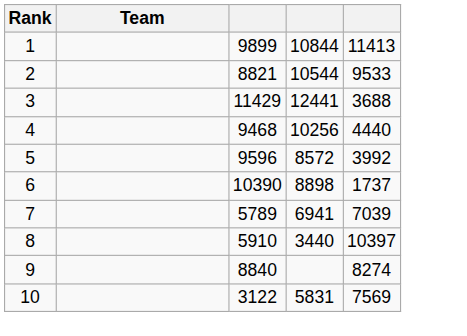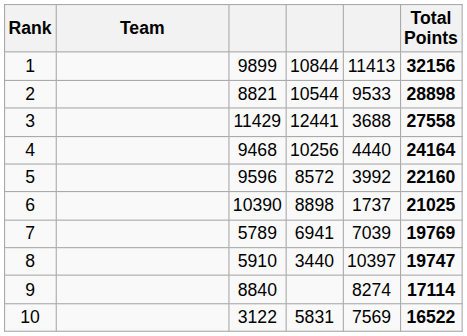 <table class="wikitable sortable" style="text-align:center">
 <tr>
 <th width=20>Rank</th>
 <th width=150>Team</th>
 <th width=40></th>
 <th width=40></th>
 <th width=40></th>
+<th width=40>Total<br>Points</th>
 </tr>
 <tr>
 <td>1</td>
 <td align=left></td>
 <td>9899</td>
 <td>10844</td>
 <td>11413</td>
+<td><strong>32156</strong></td>
 </tr>
 <tr>
 <td>2</td>
 <td align=left></td>
 <td>8821</td>
 <td>10544</td>
 <td>9533</td>
+<td><strong>28898</strong></td>
 </tr>
 <tr>
 <td>3</td>
 <td align=left></td>
 <td>11429</td>
 <td>12441</td>
 <td>3688</td>
+<td><strong>27558</strong></td>
 </tr>
 <tr>
 <td>4</td>
 <td align=left></td>
 <td>9468</td>
 <td>10256</td>
 <td>4440</td>
+<td><strong>24164</strong></td>
 </tr>
 <tr>
 <td>5</td>
 <td align=left></td>
 <td>9596</td>
 <td>8572</td>
 <td>3992</td>
+<td><strong>22160</strong></td>
 </tr>
 <tr>
 <td>6</td>
 <td align=left></td>
 <td>10390</td>
 <td>8898</td>
 <td>1737</td>
+<td><strong>21025</strong></td>
 </tr>
 <tr>
 <td>7</td>
 <td align=left></td>
 <td>5789</td>
 <td>6941</td>
 <td>7039</td>
+<td><strong>19769</strong></td>
 </tr>
 <tr>
 <td>8</td>
 <td align=left></td>
 <td>5910</td>
 <td>3440</td>
 <td>10397</td>
+<td><strong>19747</strong></td>
 </tr>
 <tr>
 <td>9</td>
 <td align=left></td>
 <td>8840</td>
 <td></td>
 <td>8274</td>
+<td><strong>17114</strong></td>
 </tr>
 <tr>
 <td>10</td>
 <td align=left></td>
 <td>3122</td>
 <td>5831</td>
 <td>7569</td>
+<td><strong>16522</strong></td>
 </tr>
 </table>
